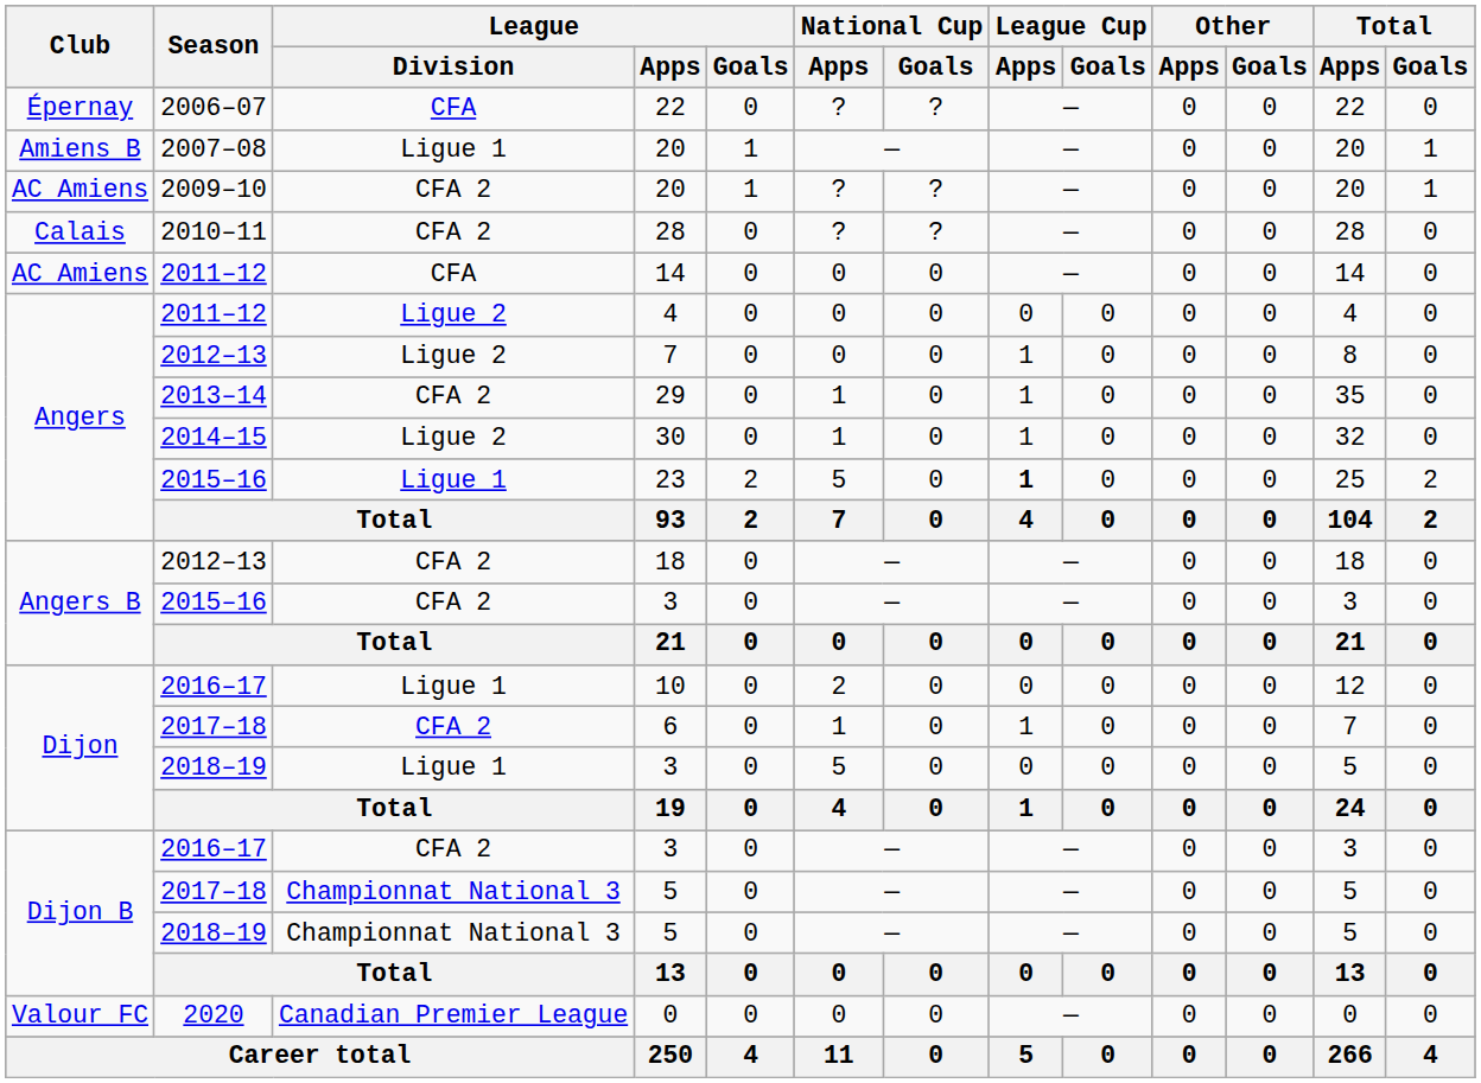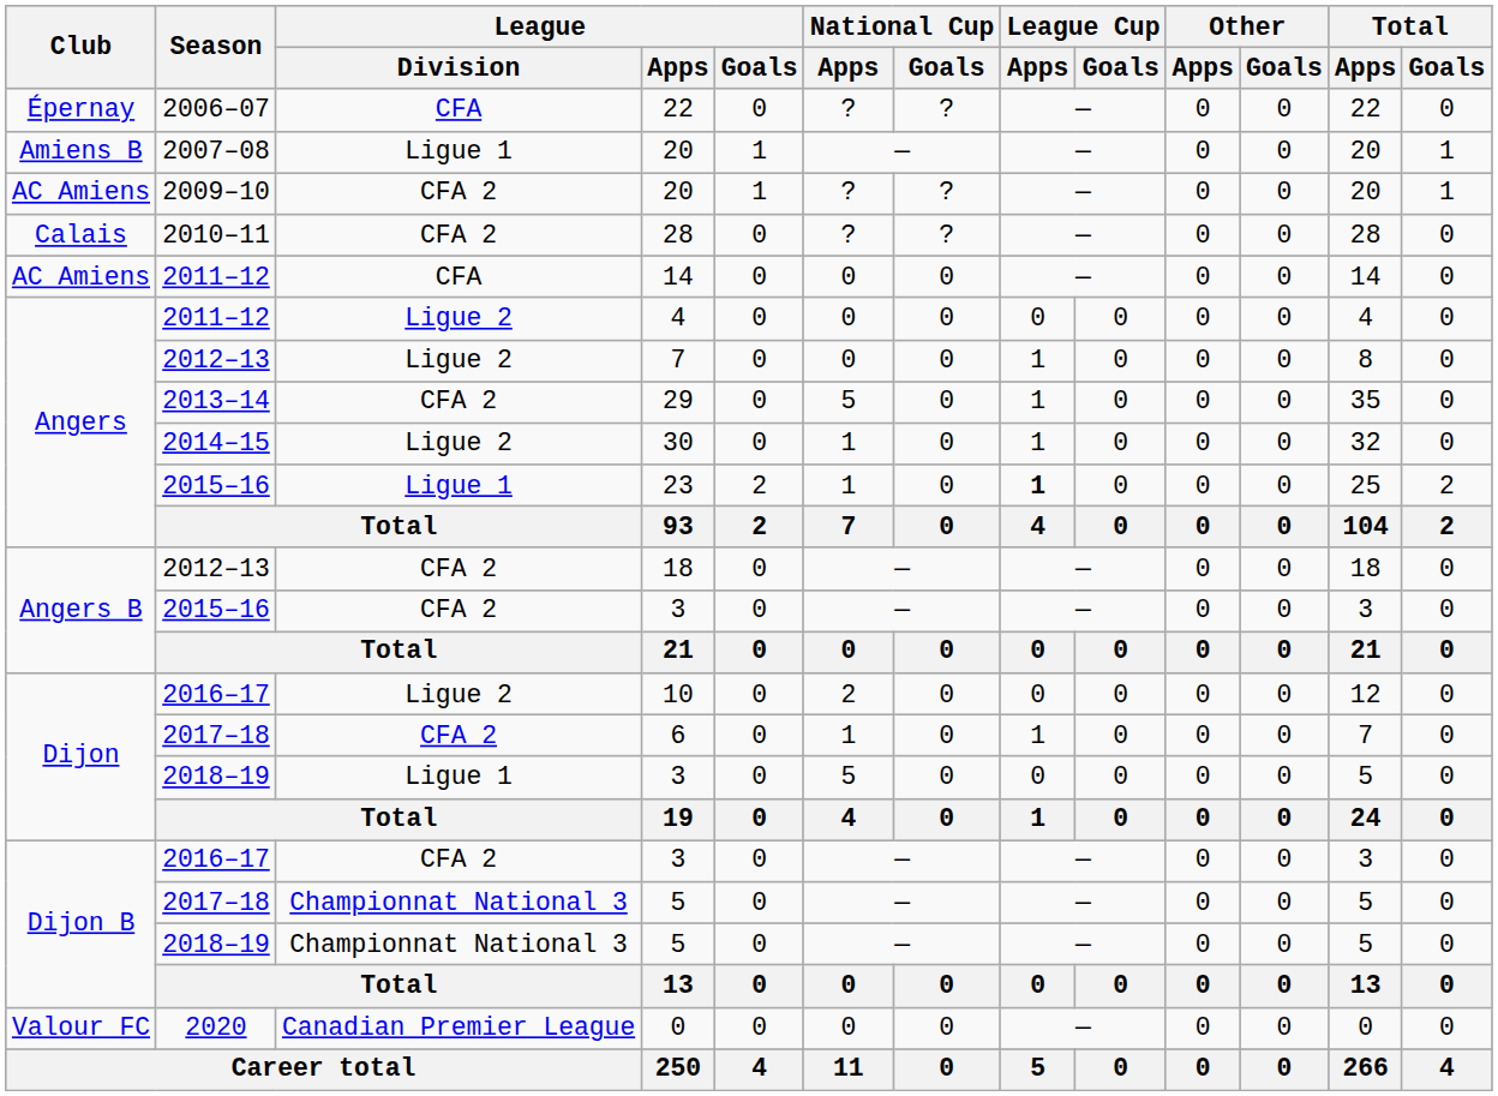 <table class="wikitable" style="text-align:center">
 <tr>
 <th rowspan="2">Club</th>
 <th rowspan="2">Season</th>
 <th colspan="3">League</th>
 <th colspan="2">National Cup</th>
 <th colspan="2">League Cup</th>
 <th colspan="2">Other</th>
 <th colspan="2">Total</th>
 </tr>
 <tr>
 <th>Division</th>
 <th>Apps</th>
 <th>Goals</th>
 <th>Apps</th>
 <th>Goals</th>
 <th>Apps</th>
 <th>Goals</th>
 <th>Apps</th>
 <th>Goals</th>
 <th>Apps</th>
 <th>Goals</th>
 </tr>
 <tr>
 <td rowspan="1"><a href='#'>Épernay</a></td>
 <td>2006–07</td>
 <td><a href='#'>CFA</a></td>
 <td>22</td>
 <td>0</td>
 <td>?</td>
 <td>?</td>
 <td colspan="2">—</td>
 <td>0</td>
 <td>0</td>
 <td>22</td>
 <td>0</td>
 </tr>
 <tr>
 <td rowspan="1"><a href='#'>Amiens B</a></td>
 <td>2007–08</td>
 <td>Ligue 1</td>
 <td>20</td>
 <td>1</td>
 <td colspan="2">—</td>
 <td colspan="2">—</td>
 <td>0</td>
 <td>0</td>
 <td>20</td>
 <td>1</td>
 </tr>
 <tr>
 <td rowspan="1"><a href='#'>AC Amiens</a></td>
 <td>2009–10</td>
 <td>CFA 2</td>
 <td>20</td>
 <td>1</td>
 <td>?</td>
 <td>?</td>
 <td colspan="2">—</td>
 <td>0</td>
 <td>0</td>
 <td>20</td>
 <td>1</td>
 </tr>
 <tr>
 <td rowspan="1"><a href='#'>Calais</a></td>
 <td>2010–11</td>
 <td>CFA 2</td>
 <td>28</td>
 <td>0</td>
 <td>?</td>
 <td>?</td>
 <td colspan="2">—</td>
 <td>0</td>
 <td>0</td>
 <td>28</td>
 <td>0</td>
 </tr>
 <tr>
 <td rowspan="1"><a href='#'>AC Amiens</a></td>
 <td><a href='#'>2011–12</a></td>
 <td>CFA</td>
 <td>14</td>
 <td>0</td>
 <td>0</td>
 <td>0</td>
 <td colspan="2">—</td>
 <td>0</td>
 <td>0</td>
 <td>14</td>
 <td>0</td>
 </tr>
 <tr>
 <td rowspan="6"><a href='#'>Angers</a></td>
 <td><a href='#'>2011–12</a></td>
 <td><a href='#'>Ligue 2</a></td>
 <td>4</td>
 <td>0</td>
 <td>0</td>
 <td>0</td>
 <td>0</td>
 <td>0</td>
 <td>0</td>
 <td>0</td>
 <td>4</td>
 <td>0</td>
 </tr>
 <tr>
 <td><a href='#'>2012–13</a></td>
 <td>Ligue 2</td>
 <td>7</td>
 <td>0</td>
 <td>0</td>
 <td>0</td>
 <td>1</td>
 <td>0</td>
 <td>0</td>
 <td>0</td>
 <td>8</td>
 <td>0</td>
 </tr>
 <tr>
 <td><a href='#'>2013–14</a></td>
 <td>CFA 2</td>
 <td>29</td>
 <td>0</td>
-<td>1</td>
+<td>5</td>
 <td>0</td>
 <td>1</td>
 <td>0</td>
 <td>0</td>
 <td>0</td>
 <td>35</td>
 <td>0</td>
 </tr>
 <tr>
 <td><a href='#'>2014–15</a></td>
 <td>Ligue 2</td>
 <td>30</td>
 <td>0</td>
 <td>1</td>
 <td>0</td>
 <td>1</td>
 <td>0</td>
 <td>0</td>
 <td>0</td>
 <td>32</td>
 <td>0</td>
 </tr>
 <tr>
 <td><a href='#'>2015–16</a></td>
 <td><a href='#'>Ligue 1</a></td>
 <td>23</td>
 <td>2</td>
-<td>5</td>
+<td>1</td>
 <td>0</td>
 <td><strong>1</strong></td>
 <td>0</td>
 <td>0</td>
 <td>0</td>
 <td>25</td>
 <td>2</td>
 </tr>
 <tr>
 <th colspan="2">Total</th>
 <th>93</th>
 <th>2</th>
 <th>7</th>
 <th>0</th>
 <th>4</th>
 <th>0</th>
 <th>0</th>
 <th>0</th>
 <th>104</th>
 <th>2</th>
 </tr>
 <tr>
 <td rowspan="3"><a href='#'>Angers B</a></td>
 <td>2012–13</td>
 <td>CFA 2</td>
 <td>18</td>
 <td>0</td>
 <td colspan="2">—</td>
 <td colspan="2">—</td>
 <td>0</td>
 <td>0</td>
 <td>18</td>
 <td>0</td>
 </tr>
 <tr>
 <td><a href='#'>2015–16</a></td>
 <td>CFA 2</td>
 <td>3</td>
 <td>0</td>
 <td colspan="2">—</td>
 <td colspan="2">—</td>
 <td>0</td>
 <td>0</td>
 <td>3</td>
 <td>0</td>
 </tr>
 <tr>
 <th colspan="2">Total</th>
 <th>21</th>
 <th>0</th>
 <th>0</th>
 <th>0</th>
 <th>0</th>
 <th>0</th>
 <th>0</th>
 <th>0</th>
 <th>21</th>
 <th>0</th>
 </tr>
 <tr>
 <td rowspan="4"><a href='#'>Dijon</a></td>
 <td><a href='#'>2016–17</a></td>
-<td>Ligue 1</td>
+<td>Ligue 2</td>
 <td>10</td>
 <td>0</td>
 <td>2</td>
 <td>0</td>
 <td>0</td>
 <td>0</td>
 <td>0</td>
 <td>0</td>
 <td>12</td>
 <td>0</td>
 </tr>
 <tr>
 <td><a href='#'>2017–18</a></td>
 <td><a href='#'>CFA 2</a></td>
 <td>6</td>
 <td>0</td>
 <td>1</td>
 <td>0</td>
 <td>1</td>
 <td>0</td>
 <td>0</td>
 <td>0</td>
 <td>7</td>
 <td>0</td>
 </tr>
 <tr>
 <td><a href='#'>2018–19</a></td>
 <td>Ligue 1</td>
 <td>3</td>
 <td>0</td>
 <td>5</td>
 <td>0</td>
 <td>0</td>
 <td>0</td>
 <td>0</td>
 <td>0</td>
 <td>5</td>
 <td>0</td>
 </tr>
 <tr>
 <th colspan="2">Total</th>
 <th>19</th>
 <th>0</th>
 <th>4</th>
 <th>0</th>
 <th>1</th>
 <th>0</th>
 <th>0</th>
 <th>0</th>
 <th>24</th>
 <th>0</th>
 </tr>
 <tr>
 <td rowspan="4"><a href='#'>Dijon B</a></td>
 <td><a href='#'>2016–17</a></td>
 <td>CFA 2</td>
 <td>3</td>
 <td>0</td>
 <td colspan="2">—</td>
 <td colspan="2">—</td>
 <td>0</td>
 <td>0</td>
 <td>3</td>
 <td>0</td>
 </tr>
 <tr>
 <td><a href='#'>2017–18</a></td>
 <td><a href='#'>Championnat National 3</a></td>
 <td>5</td>
 <td>0</td>
 <td colspan="2">—</td>
 <td colspan="2">—</td>
 <td>0</td>
 <td>0</td>
 <td>5</td>
 <td>0</td>
 </tr>
 <tr>
 <td><a href='#'>2018–19</a></td>
 <td>Championnat National 3</td>
 <td>5</td>
 <td>0</td>
 <td colspan="2">—</td>
 <td colspan="2">—</td>
 <td>0</td>
 <td>0</td>
 <td>5</td>
 <td>0</td>
 </tr>
 <tr>
 <th colspan="2">Total</th>
 <th>13</th>
 <th>0</th>
 <th>0</th>
 <th>0</th>
 <th>0</th>
 <th>0</th>
 <th>0</th>
 <th>0</th>
 <th>13</th>
 <th>0</th>
 </tr>
 <tr>
 <td rowspan="1"><a href='#'>Valour FC</a></td>
 <td><a href='#'>2020</a></td>
 <td><a href='#'>Canadian Premier League</a></td>
 <td>0</td>
 <td>0</td>
 <td>0</td>
 <td>0</td>
 <td colspan="2">—</td>
 <td>0</td>
 <td>0</td>
 <td>0</td>
 <td>0</td>
 </tr>
 <tr>
 <th colspan="3">Career total</th>
 <th>250</th>
 <th>4</th>
 <th>11</th>
 <th>0</th>
 <th>5</th>
 <th>0</th>
 <th>0</th>
 <th>0</th>
 <th>266</th>
 <th>4</th>
 </tr>
 </table>
